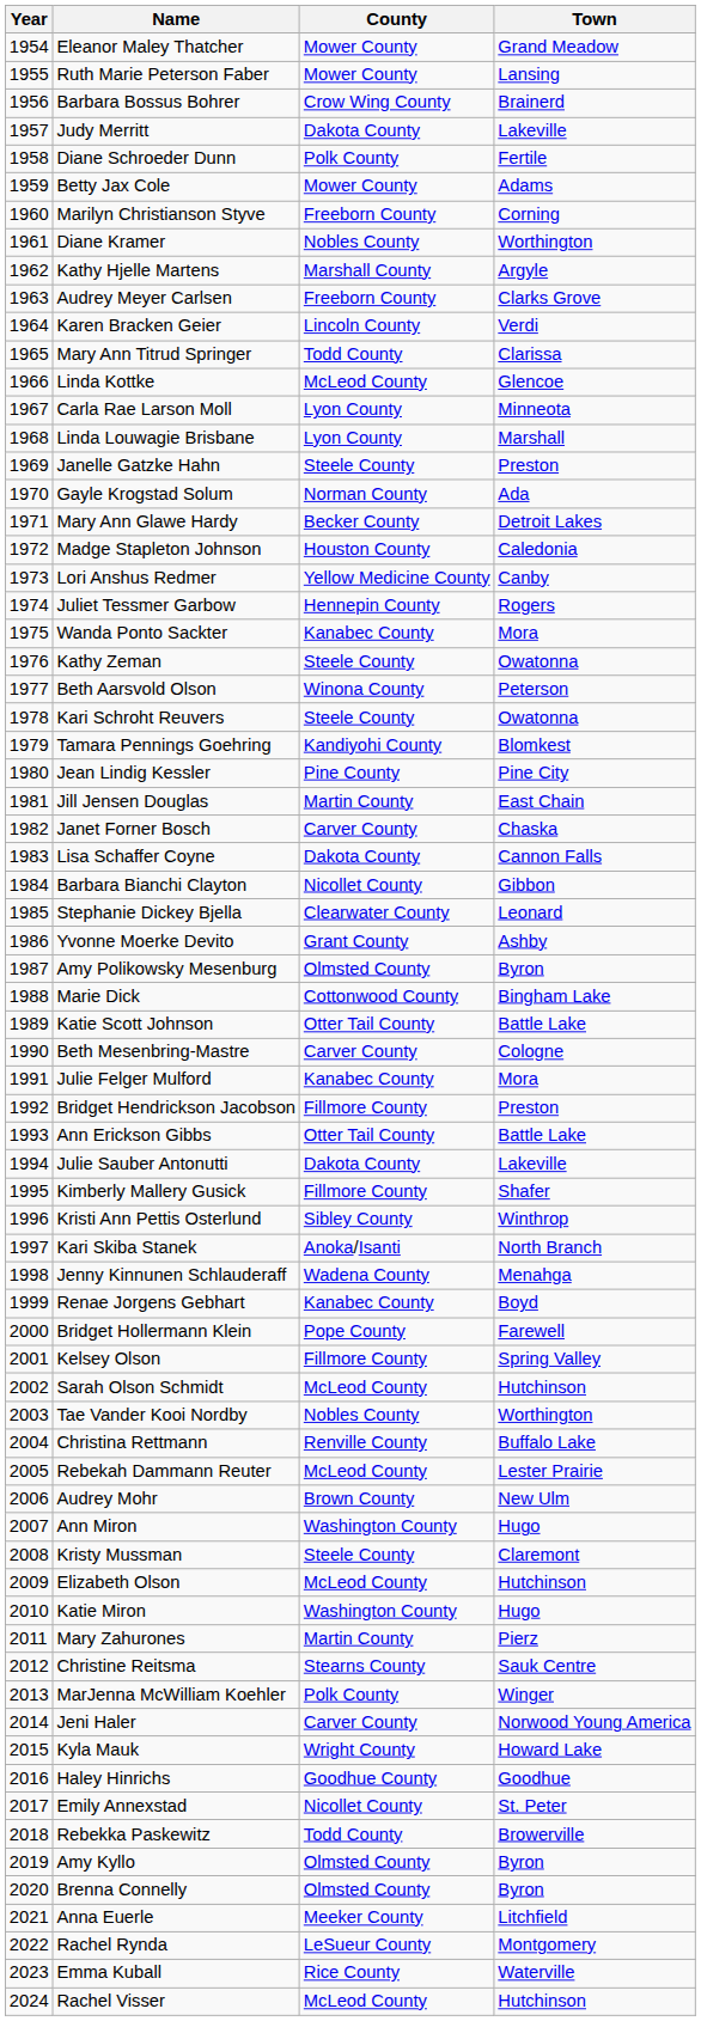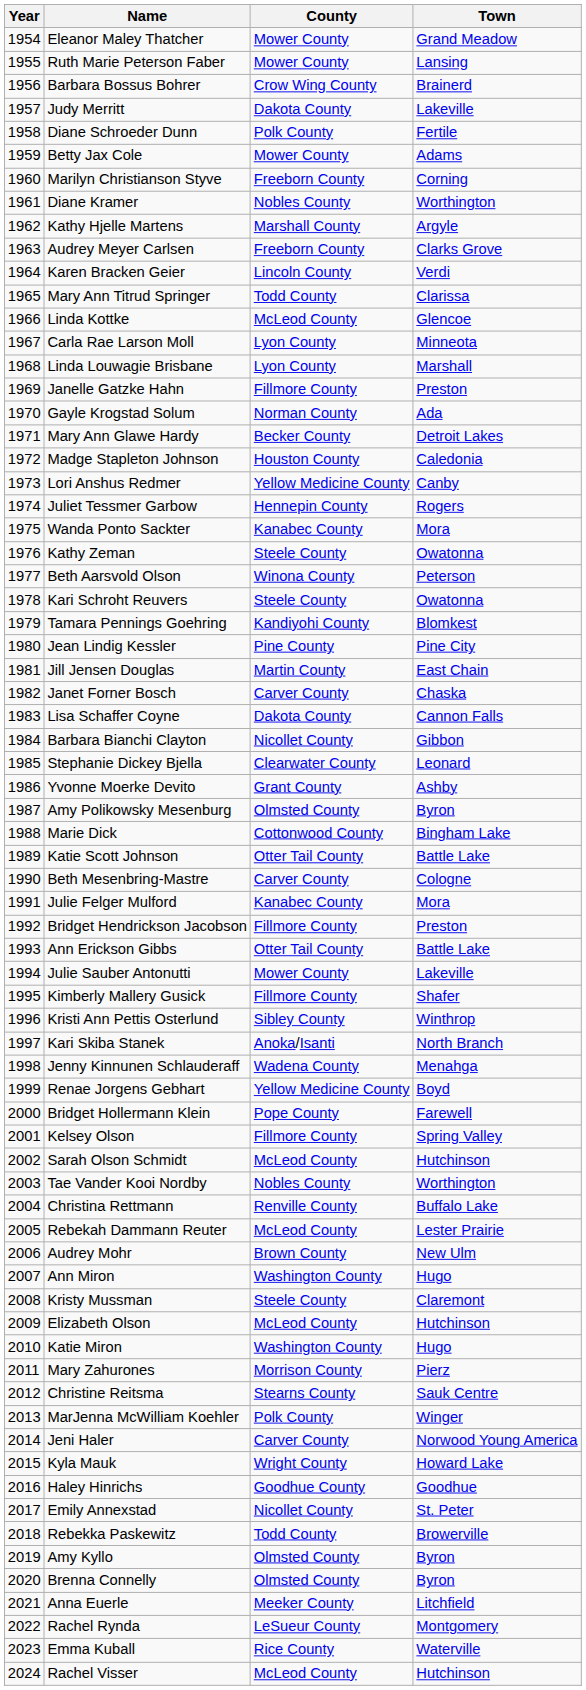 <table class="wikitable sortable">
 <tr>
 <th>Year</th>
 <th>Name</th>
 <th>County</th>
 <th>Town</th>
 </tr>
 <tr>
 <td>1954</td>
 <td>Eleanor Maley Thatcher</td>
 <td><a href='#'>Mower County</a></td>
 <td><a href='#'>Grand Meadow</a></td>
 </tr>
 <tr>
 <td>1955</td>
 <td>Ruth Marie Peterson Faber</td>
 <td><a href='#'>Mower County</a></td>
 <td><a href='#'>Lansing</a></td>
 </tr>
 <tr>
 <td>1956</td>
 <td>Barbara Bossus Bohrer</td>
 <td><a href='#'>Crow Wing County</a></td>
 <td><a href='#'>Brainerd</a></td>
 </tr>
 <tr>
 <td>1957</td>
 <td>Judy Merritt</td>
 <td><a href='#'>Dakota County</a></td>
 <td><a href='#'>Lakeville</a></td>
 </tr>
 <tr>
 <td>1958</td>
 <td>Diane Schroeder Dunn</td>
 <td><a href='#'>Polk County</a></td>
 <td><a href='#'>Fertile</a></td>
 </tr>
 <tr>
 <td>1959</td>
 <td>Betty Jax Cole</td>
 <td><a href='#'>Mower County</a></td>
 <td><a href='#'>Adams</a></td>
 </tr>
 <tr>
 <td>1960</td>
 <td>Marilyn Christianson Styve</td>
 <td><a href='#'>Freeborn County</a></td>
 <td><a href='#'>Corning</a></td>
 </tr>
 <tr>
 <td>1961</td>
 <td>Diane Kramer</td>
 <td><a href='#'>Nobles County</a></td>
 <td><a href='#'>Worthington</a></td>
 </tr>
 <tr>
 <td>1962</td>
 <td>Kathy Hjelle Martens</td>
 <td><a href='#'>Marshall County</a></td>
 <td><a href='#'>Argyle</a></td>
 </tr>
 <tr>
 <td>1963</td>
 <td>Audrey Meyer Carlsen</td>
 <td><a href='#'>Freeborn County</a></td>
 <td><a href='#'>Clarks Grove</a></td>
 </tr>
 <tr>
 <td>1964</td>
 <td>Karen Bracken Geier</td>
 <td><a href='#'>Lincoln County</a></td>
 <td><a href='#'>Verdi</a></td>
 </tr>
 <tr>
 <td>1965</td>
 <td>Mary Ann Titrud Springer</td>
 <td><a href='#'>Todd County</a></td>
 <td><a href='#'>Clarissa</a></td>
 </tr>
 <tr>
 <td>1966</td>
 <td>Linda Kottke</td>
 <td><a href='#'>McLeod County</a></td>
 <td><a href='#'>Glencoe</a></td>
 </tr>
 <tr>
 <td>1967</td>
 <td>Carla Rae Larson Moll</td>
 <td><a href='#'>Lyon County</a></td>
 <td><a href='#'>Minneota</a></td>
 </tr>
 <tr>
 <td>1968</td>
 <td>Linda Louwagie Brisbane</td>
 <td><a href='#'>Lyon County</a></td>
 <td><a href='#'>Marshall</a></td>
 </tr>
 <tr>
 <td>1969</td>
 <td>Janelle Gatzke Hahn</td>
-<td><a href='#'>Steele County</a></td>
+<td><a href='#'>Fillmore County</a></td>
 <td><a href='#'>Preston</a></td>
 </tr>
 <tr>
 <td>1970</td>
 <td>Gayle Krogstad Solum</td>
 <td><a href='#'>Norman County</a></td>
 <td><a href='#'>Ada</a></td>
 </tr>
 <tr>
 <td>1971</td>
 <td>Mary Ann Glawe Hardy</td>
 <td><a href='#'>Becker County</a></td>
 <td><a href='#'>Detroit Lakes</a></td>
 </tr>
 <tr>
 <td>1972</td>
 <td>Madge Stapleton Johnson</td>
 <td><a href='#'>Houston County</a></td>
 <td><a href='#'>Caledonia</a></td>
 </tr>
 <tr>
 <td>1973</td>
 <td>Lori Anshus Redmer</td>
 <td><a href='#'>Yellow Medicine County</a></td>
 <td><a href='#'>Canby</a></td>
 </tr>
 <tr>
 <td>1974</td>
 <td>Juliet Tessmer Garbow</td>
 <td><a href='#'>Hennepin County</a></td>
 <td><a href='#'>Rogers</a></td>
 </tr>
 <tr>
 <td>1975</td>
 <td>Wanda Ponto Sackter</td>
 <td><a href='#'>Kanabec County</a></td>
 <td><a href='#'>Mora</a></td>
 </tr>
 <tr>
 <td>1976</td>
 <td>Kathy Zeman</td>
 <td><a href='#'>Steele County</a></td>
 <td><a href='#'>Owatonna</a></td>
 </tr>
 <tr>
 <td>1977</td>
 <td>Beth Aarsvold Olson</td>
 <td><a href='#'>Winona County</a></td>
 <td><a href='#'>Peterson</a></td>
 </tr>
 <tr>
 <td>1978</td>
 <td>Kari Schroht Reuvers</td>
 <td><a href='#'>Steele County</a></td>
 <td><a href='#'>Owatonna</a></td>
 </tr>
 <tr>
 <td>1979</td>
 <td>Tamara Pennings Goehring</td>
 <td><a href='#'>Kandiyohi County</a></td>
 <td><a href='#'>Blomkest</a></td>
 </tr>
 <tr>
 <td>1980</td>
 <td>Jean Lindig Kessler</td>
 <td><a href='#'>Pine County</a></td>
 <td><a href='#'>Pine City</a></td>
 </tr>
 <tr>
 <td>1981</td>
 <td>Jill Jensen Douglas</td>
 <td><a href='#'>Martin County</a></td>
 <td><a href='#'>East Chain</a></td>
 </tr>
 <tr>
 <td>1982</td>
 <td>Janet Forner Bosch</td>
 <td><a href='#'>Carver County</a></td>
 <td><a href='#'>Chaska</a></td>
 </tr>
 <tr>
 <td>1983</td>
 <td>Lisa Schaffer Coyne</td>
 <td><a href='#'>Dakota County</a></td>
 <td><a href='#'>Cannon Falls</a></td>
 </tr>
 <tr>
 <td>1984</td>
 <td>Barbara Bianchi Clayton</td>
 <td><a href='#'>Nicollet County</a></td>
 <td><a href='#'>Gibbon</a></td>
 </tr>
 <tr>
 <td>1985</td>
 <td>Stephanie Dickey Bjella</td>
 <td><a href='#'>Clearwater County</a></td>
 <td><a href='#'>Leonard</a></td>
 </tr>
 <tr>
 <td>1986</td>
 <td>Yvonne Moerke Devito</td>
 <td><a href='#'>Grant County</a></td>
 <td><a href='#'>Ashby</a></td>
 </tr>
 <tr>
 <td>1987</td>
 <td>Amy Polikowsky Mesenburg</td>
 <td><a href='#'>Olmsted County</a></td>
 <td><a href='#'>Byron</a></td>
 </tr>
 <tr>
 <td>1988</td>
 <td>Marie Dick</td>
 <td><a href='#'>Cottonwood County</a></td>
 <td><a href='#'>Bingham Lake</a></td>
 </tr>
 <tr>
 <td>1989</td>
 <td>Katie Scott Johnson</td>
 <td><a href='#'>Otter Tail County</a></td>
 <td><a href='#'>Battle Lake</a></td>
 </tr>
 <tr>
 <td>1990</td>
 <td>Beth Mesenbring-Mastre</td>
 <td><a href='#'>Carver County</a></td>
 <td><a href='#'>Cologne</a></td>
 </tr>
 <tr>
 <td>1991</td>
 <td>Julie Felger Mulford</td>
 <td><a href='#'>Kanabec County</a></td>
 <td><a href='#'>Mora</a></td>
 </tr>
 <tr>
 <td>1992</td>
 <td>Bridget Hendrickson Jacobson</td>
 <td><a href='#'>Fillmore County</a></td>
 <td><a href='#'>Preston</a></td>
 </tr>
 <tr>
 <td>1993</td>
 <td>Ann Erickson Gibbs</td>
 <td><a href='#'>Otter Tail County</a></td>
 <td><a href='#'>Battle Lake</a></td>
 </tr>
 <tr>
 <td>1994</td>
 <td>Julie Sauber Antonutti</td>
-<td><a href='#'>Dakota County</a></td>
+<td><a href='#'>Mower County</a></td>
 <td><a href='#'>Lakeville</a></td>
 </tr>
 <tr>
 <td>1995</td>
 <td>Kimberly Mallery Gusick</td>
 <td><a href='#'>Fillmore County</a></td>
 <td><a href='#'>Shafer</a></td>
 </tr>
 <tr>
 <td>1996</td>
 <td>Kristi Ann Pettis Osterlund</td>
 <td><a href='#'>Sibley County</a></td>
 <td><a href='#'>Winthrop</a></td>
 </tr>
 <tr>
 <td>1997</td>
 <td>Kari Skiba Stanek</td>
 <td><a href='#'>Anoka</a>/<a href='#'>Isanti</a></td>
 <td><a href='#'>North Branch</a></td>
 </tr>
 <tr>
 <td>1998</td>
 <td>Jenny Kinnunen Schlauderaff</td>
 <td><a href='#'>Wadena County</a></td>
 <td><a href='#'>Menahga</a></td>
 </tr>
 <tr>
 <td>1999</td>
 <td>Renae Jorgens Gebhart</td>
-<td><a href='#'>Kanabec County</a></td>
+<td><a href='#'>Yellow Medicine County</a></td>
 <td><a href='#'>Boyd</a></td>
 </tr>
 <tr>
 <td>2000</td>
 <td>Bridget Hollermann Klein</td>
 <td><a href='#'>Pope County</a></td>
 <td><a href='#'>Farewell</a></td>
 </tr>
 <tr>
 <td>2001</td>
 <td>Kelsey Olson</td>
 <td><a href='#'>Fillmore County</a></td>
 <td><a href='#'>Spring Valley</a></td>
 </tr>
 <tr>
 <td>2002</td>
 <td>Sarah Olson Schmidt</td>
 <td><a href='#'>McLeod County</a></td>
 <td><a href='#'>Hutchinson</a></td>
 </tr>
 <tr>
 <td>2003</td>
 <td>Tae Vander Kooi Nordby</td>
 <td><a href='#'>Nobles County</a></td>
 <td><a href='#'>Worthington</a></td>
 </tr>
 <tr>
 <td>2004</td>
 <td>Christina Rettmann</td>
 <td><a href='#'>Renville County</a></td>
 <td><a href='#'>Buffalo Lake</a></td>
 </tr>
 <tr>
 <td>2005</td>
 <td>Rebekah Dammann Reuter</td>
 <td><a href='#'>McLeod County</a></td>
 <td><a href='#'>Lester Prairie</a></td>
 </tr>
 <tr>
 <td>2006</td>
 <td>Audrey Mohr</td>
 <td><a href='#'>Brown County</a></td>
 <td><a href='#'>New Ulm</a></td>
 </tr>
 <tr>
 <td>2007</td>
 <td>Ann Miron</td>
 <td><a href='#'>Washington County</a></td>
 <td><a href='#'>Hugo</a></td>
 </tr>
 <tr>
 <td>2008</td>
 <td>Kristy Mussman</td>
 <td><a href='#'>Steele County</a></td>
 <td><a href='#'>Claremont</a></td>
 </tr>
 <tr>
 <td>2009</td>
 <td>Elizabeth Olson</td>
 <td><a href='#'>McLeod County</a></td>
 <td><a href='#'>Hutchinson</a></td>
 </tr>
 <tr>
 <td>2010</td>
 <td>Katie Miron</td>
 <td><a href='#'>Washington County</a></td>
 <td><a href='#'>Hugo</a></td>
 </tr>
 <tr>
 <td>2011</td>
 <td>Mary Zahurones</td>
-<td><a href='#'>Martin County</a></td>
+<td><a href='#'>Morrison County</a></td>
 <td><a href='#'>Pierz</a></td>
 </tr>
 <tr>
 <td>2012</td>
 <td>Christine Reitsma</td>
 <td><a href='#'>Stearns County</a></td>
 <td><a href='#'>Sauk Centre</a></td>
 </tr>
 <tr>
 <td>2013</td>
 <td>MarJenna McWilliam Koehler</td>
 <td><a href='#'>Polk County</a></td>
 <td><a href='#'>Winger</a></td>
 </tr>
 <tr>
 <td>2014</td>
 <td>Jeni Haler</td>
 <td><a href='#'>Carver County</a></td>
 <td><a href='#'>Norwood Young America</a></td>
 </tr>
 <tr>
 <td>2015</td>
 <td>Kyla Mauk</td>
 <td><a href='#'>Wright County</a></td>
 <td><a href='#'>Howard Lake</a></td>
 </tr>
 <tr>
 <td>2016</td>
 <td>Haley Hinrichs</td>
 <td><a href='#'>Goodhue County</a></td>
 <td><a href='#'>Goodhue</a></td>
 </tr>
 <tr>
 <td>2017</td>
 <td>Emily Annexstad</td>
 <td><a href='#'>Nicollet County</a></td>
 <td><a href='#'>St. Peter</a></td>
 </tr>
 <tr>
 <td>2018</td>
 <td>Rebekka Paskewitz</td>
 <td><a href='#'>Todd County</a></td>
 <td><a href='#'>Browerville</a></td>
 </tr>
 <tr>
 <td>2019</td>
 <td>Amy Kyllo</td>
 <td><a href='#'>Olmsted County</a></td>
 <td><a href='#'>Byron</a></td>
 </tr>
 <tr>
 <td>2020</td>
 <td>Brenna Connelly</td>
 <td><a href='#'>Olmsted County</a></td>
 <td><a href='#'>Byron</a></td>
 </tr>
 <tr>
 <td>2021</td>
 <td>Anna Euerle</td>
 <td><a href='#'>Meeker County</a></td>
 <td><a href='#'>Litchfield</a></td>
 </tr>
 <tr>
 <td>2022</td>
 <td>Rachel Rynda</td>
 <td><a href='#'>LeSueur County</a></td>
 <td><a href='#'>Montgomery</a></td>
 </tr>
 <tr>
 <td>2023</td>
 <td>Emma Kuball</td>
 <td><a href='#'>Rice County</a></td>
 <td><a href='#'>Waterville</a></td>
 </tr>
 <tr>
 <td>2024</td>
 <td>Rachel Visser</td>
 <td><a href='#'>McLeod County</a></td>
 <td><a href='#'>Hutchinson</a></td>
 </tr>
 </table>
